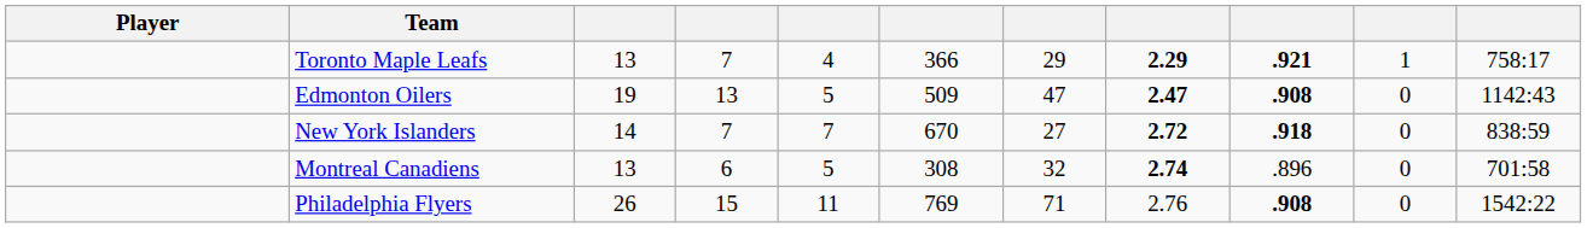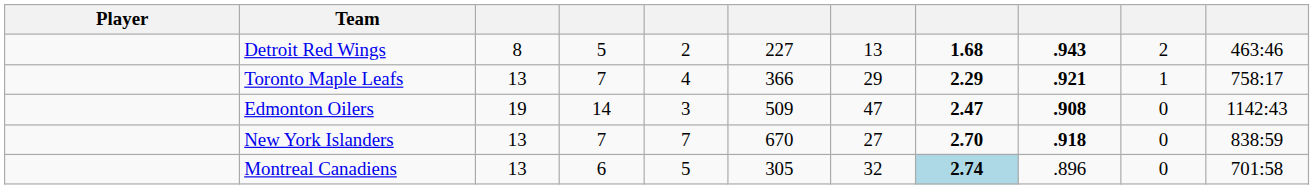 <table style="padding:3px; border-spacing:0; text-align:center;" class="wikitable sortable">
 <tr>
 <th style="width:12em">Player</th>
 <th style="width:12em">Team</th>
 <th style="width:4em"></th>
 <th style="width:4em"></th>
 <th style="width:4em"></th>
 <th style="width:5em"></th>
 <th style="width:4em"></th>
 <th style="width:5em"></th>
 <th style="width:5em"></th>
 <th style="width:4em"></th>
 <th style="width:5em"></th>
+</tr>
+<tr>
+<td align=left></td>
+<td align=left><a href='#'>Detroit Red Wings</a></td>
+<td>8</td>
+<td>5</td>
+<td>2</td>
+<td>227</td>
+<td>13</td>
+<td><strong>1.68</strong></td>
+<td><strong>.943</strong></td>
+<td>2</td>
+<td> 463:46</td>
 </tr>
 <tr>
 <td align=left></td>
 <td align=left><a href='#'>Toronto Maple Leafs</a></td>
 <td>13</td>
 <td>7</td>
 <td>4</td>
 <td>366</td>
 <td>29</td>
 <td><strong>2.29</strong></td>
 <td><strong>.921</strong></td>
 <td>1</td>
 <td> 758:17</td>
 </tr>
 <tr>
 <td align=left></td>
 <td align=left><a href='#'>Edmonton Oilers</a></td>
 <td>19</td>
-<td>13</td>
-<td>5</td>
+<td>14</td>
+<td>3</td>
 <td>509</td>
 <td>47</td>
 <td><strong>2.47</strong></td>
 <td><strong>.908</strong></td>
 <td>0</td>
 <td> 1142:43</td>
 </tr>
 <tr>
 <td align=left></td>
 <td align=left><a href='#'>New York Islanders</a></td>
-<td>14</td>
+<td>13</td>
 <td>7</td>
 <td>7</td>
 <td>670</td>
 <td>27</td>
-<td><strong>2.72</strong></td>
+<td><strong>2.70</strong></td>
 <td><strong>.918</strong></td>
 <td>0</td>
 <td> 838:59</td>
 </tr>
 <tr>
 <td align=left></td>
 <td align=left><a href='#'>Montreal Canadiens</a></td>
 <td>13</td>
 <td>6</td>
 <td>5</td>
-<td>308</td>
+<td>305</td>
 <td>32</td>
-<td><strong>2.74</strong></td>
+<td style="background: lightblue;"><strong>2.74</strong></td>
 <td>.896</td>
 <td>0</td>
 <td> 701:58</td>
 </tr>
-<tr>
-<td align=left></td>
-<td align=left><a href='#'>Philadelphia Flyers</a></td>
-<td>26</td>
-<td>15</td>
-<td>11</td>
-<td>769</td>
-<td>71</td>
-<td>2.76</td>
-<td><strong>.908</strong></td>
-<td>0</td>
-<td> 1542:22</td>
-</tr>
 </table>
